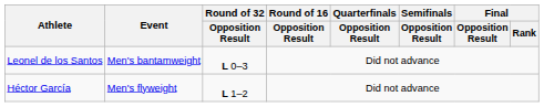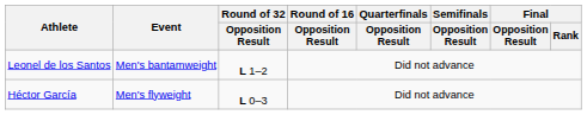 <table class="wikitable" style="font-size:90%">
 <tr>
 <th rowspan="2">Athlete</th>
 <th rowspan="2">Event</th>
 <th>Round of 32</th>
 <th>Round of 16</th>
 <th>Quarterfinals</th>
 <th>Semifinals</th>
 <th colspan=2>Final</th>
 </tr>
 <tr style="font-size:95%">
 <th>Opposition<br>Result</th>
 <th>Opposition<br>Result</th>
 <th>Opposition<br>Result</th>
 <th>Opposition<br>Result</th>
 <th>Opposition<br>Result</th>
 <th>Rank</th>
 </tr>
 <tr align=center>
 <td align=left><a href='#'>Leonel de los Santos</a></td>
 <td align=left><a href='#'>Men's bantamweight</a></td>
-<td><br><strong>L</strong> 0–3</td>
+<td><br><strong>L</strong> 1–2</td>
 <td colspan=5>Did not advance</td>
 </tr>
 <tr align=center>
 <td align=left><a href='#'>Héctor García</a></td>
 <td align=left><a href='#'>Men's flyweight</a></td>
-<td><br><strong>L</strong> 1–2</td>
+<td><br><strong>L</strong> 0–3</td>
 <td colspan=5>Did not advance</td>
 </tr>
 </table>
